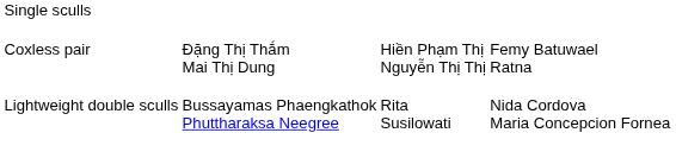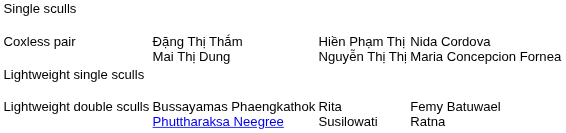 <table>
 <tr>
 <td>Single sculls</td>
 <td></td>
 <td nowrap></td>
 <td></td>
 </tr>
 <tr>
 <td>Coxless pair</td>
 <td> <br> Đặng Thị Thắm <br> Mai Thị Dung</td>
 <td> <br> Hiền Phạm Thị <br> Nguyễn Thị Thị</td>
-<td> <br> Femy Batuwael <br> Ratna</td>
+<td nowrap> <br> Nida Cordova <br> Maria Concepcion Fornea</td>
+</tr>
+<tr>
+<td>Lightweight single sculls</td>
+<td></td>
+<td></td>
+<td></td>
 </tr>
 <tr>
 <td>Lightweight double sculls</td>
 <td nowrap> <br> Bussayamas Phaengkathok <br> <a href='#'>Phuttharaksa Neegree</a></td>
 <td> <br> Rita <br> Susilowati</td>
-<td nowrap> <br> Nida Cordova <br> Maria Concepcion Fornea</td>
+<td> <br> Femy Batuwael <br> Ratna</td>
 </tr>
 </table>
